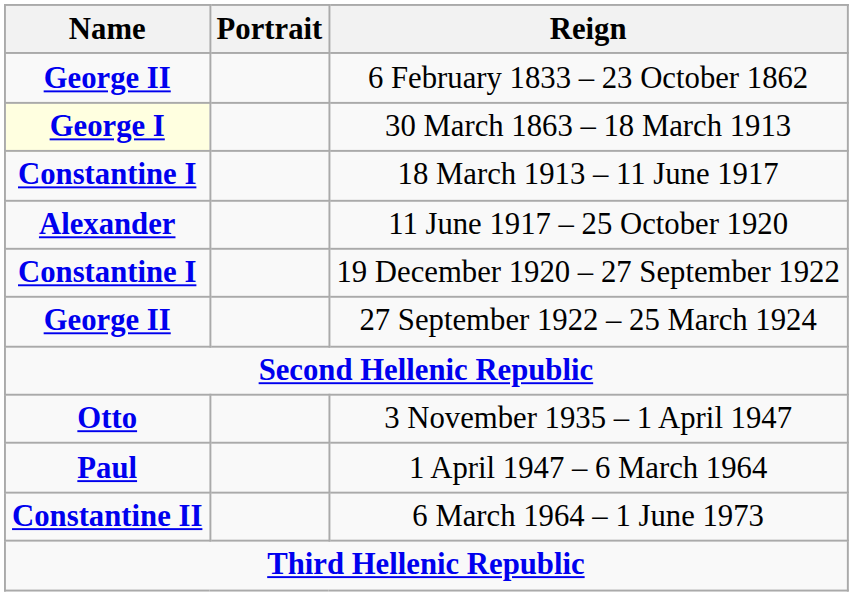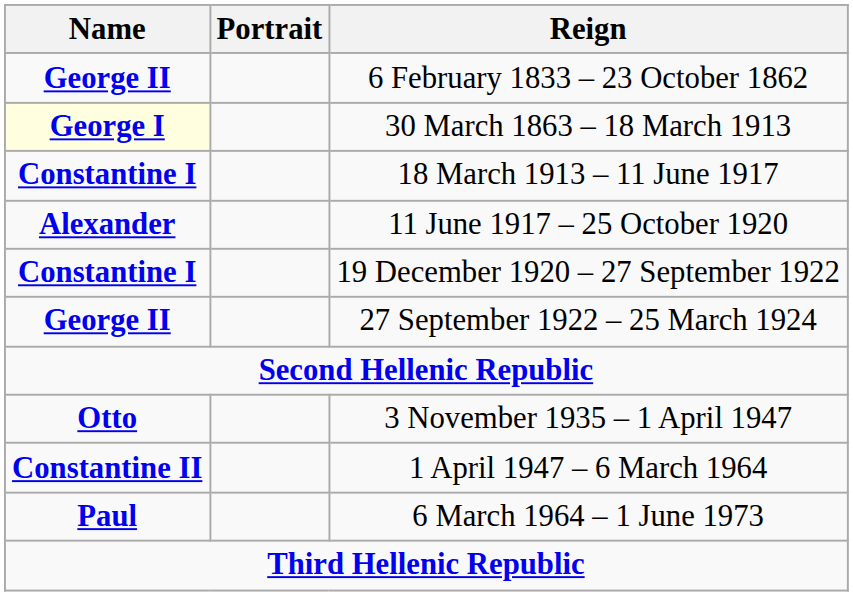 <table class=wikitable style="text-align:center">
 <tr>
 <th>Name</th>
 <th>Portrait</th>
 <th>Reign</th>
 </tr>
 <tr>
 <td><strong><a href='#'>George II</a></strong><br></td>
 <td></td>
 <td>6 February 1833 – 23 October 1862</td>
 </tr>
 <tr>
 <td style="background: lightyellow;"><strong><a href='#'>George I</a></strong></td>
 <td></td>
 <td>30 March 1863 – 18 March 1913</td>
 </tr>
 <tr>
 <td><strong><a href='#'>Constantine I</a></strong><br></td>
 <td></td>
 <td>18 March 1913 – 11 June 1917</td>
 </tr>
 <tr>
 <td><strong><a href='#'>Alexander</a></strong></td>
 <td></td>
 <td>11 June 1917 – 25 October 1920</td>
 </tr>
 <tr>
 <td><strong><a href='#'>Constantine I</a></strong><br></td>
 <td></td>
 <td>19 December 1920 – 27 September 1922</td>
 </tr>
 <tr>
 <td><strong><a href='#'>George II</a></strong><br></td>
 <td></td>
 <td>27 September 1922 – 25 March 1924</td>
 </tr>
 <tr>
 <td colspan=3><strong><a href='#'>Second Hellenic Republic</a></strong></td>
 </tr>
 <tr>
 <td><strong><a href='#'>Otto</a></strong></td>
 <td></td>
 <td>3 November 1935 – 1 April 1947</td>
 </tr>
 <tr>
-<td><strong><a href='#'>Paul</a></strong></td>
+<td><strong><a href='#'>Constantine II</a></strong></td>
 <td></td>
 <td>1 April 1947 – 6 March 1964</td>
 </tr>
 <tr>
-<td><strong><a href='#'>Constantine II</a></strong></td>
+<td><strong><a href='#'>Paul</a></strong></td>
 <td></td>
 <td>6 March 1964 – 1 June 1973</td>
 </tr>
 <tr>
 <td colspan=3><strong><a href='#'>Third Hellenic Republic</a></strong></td>
 </tr>
 </table>
